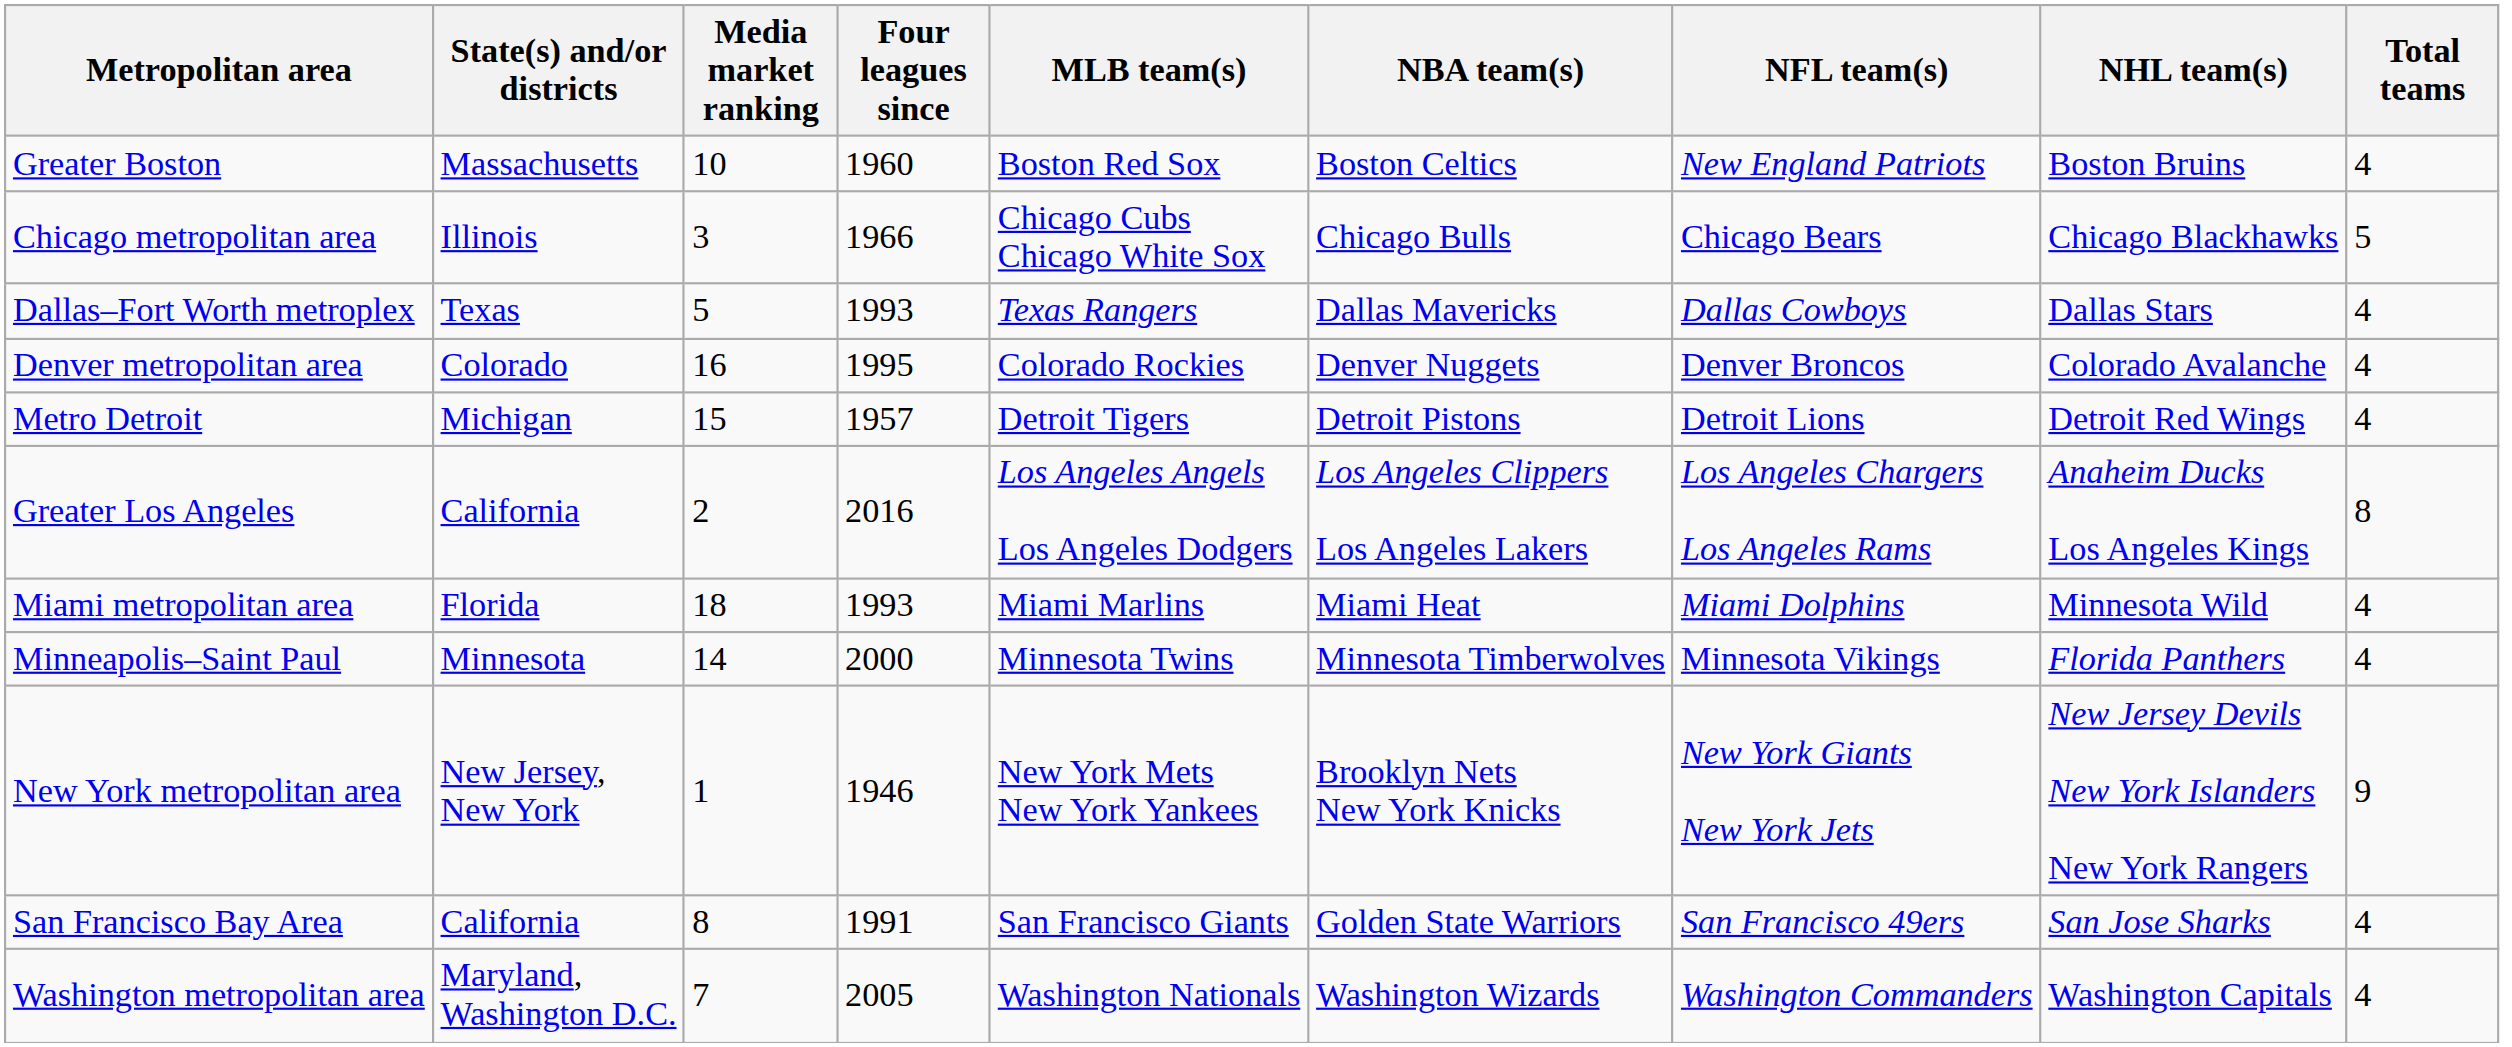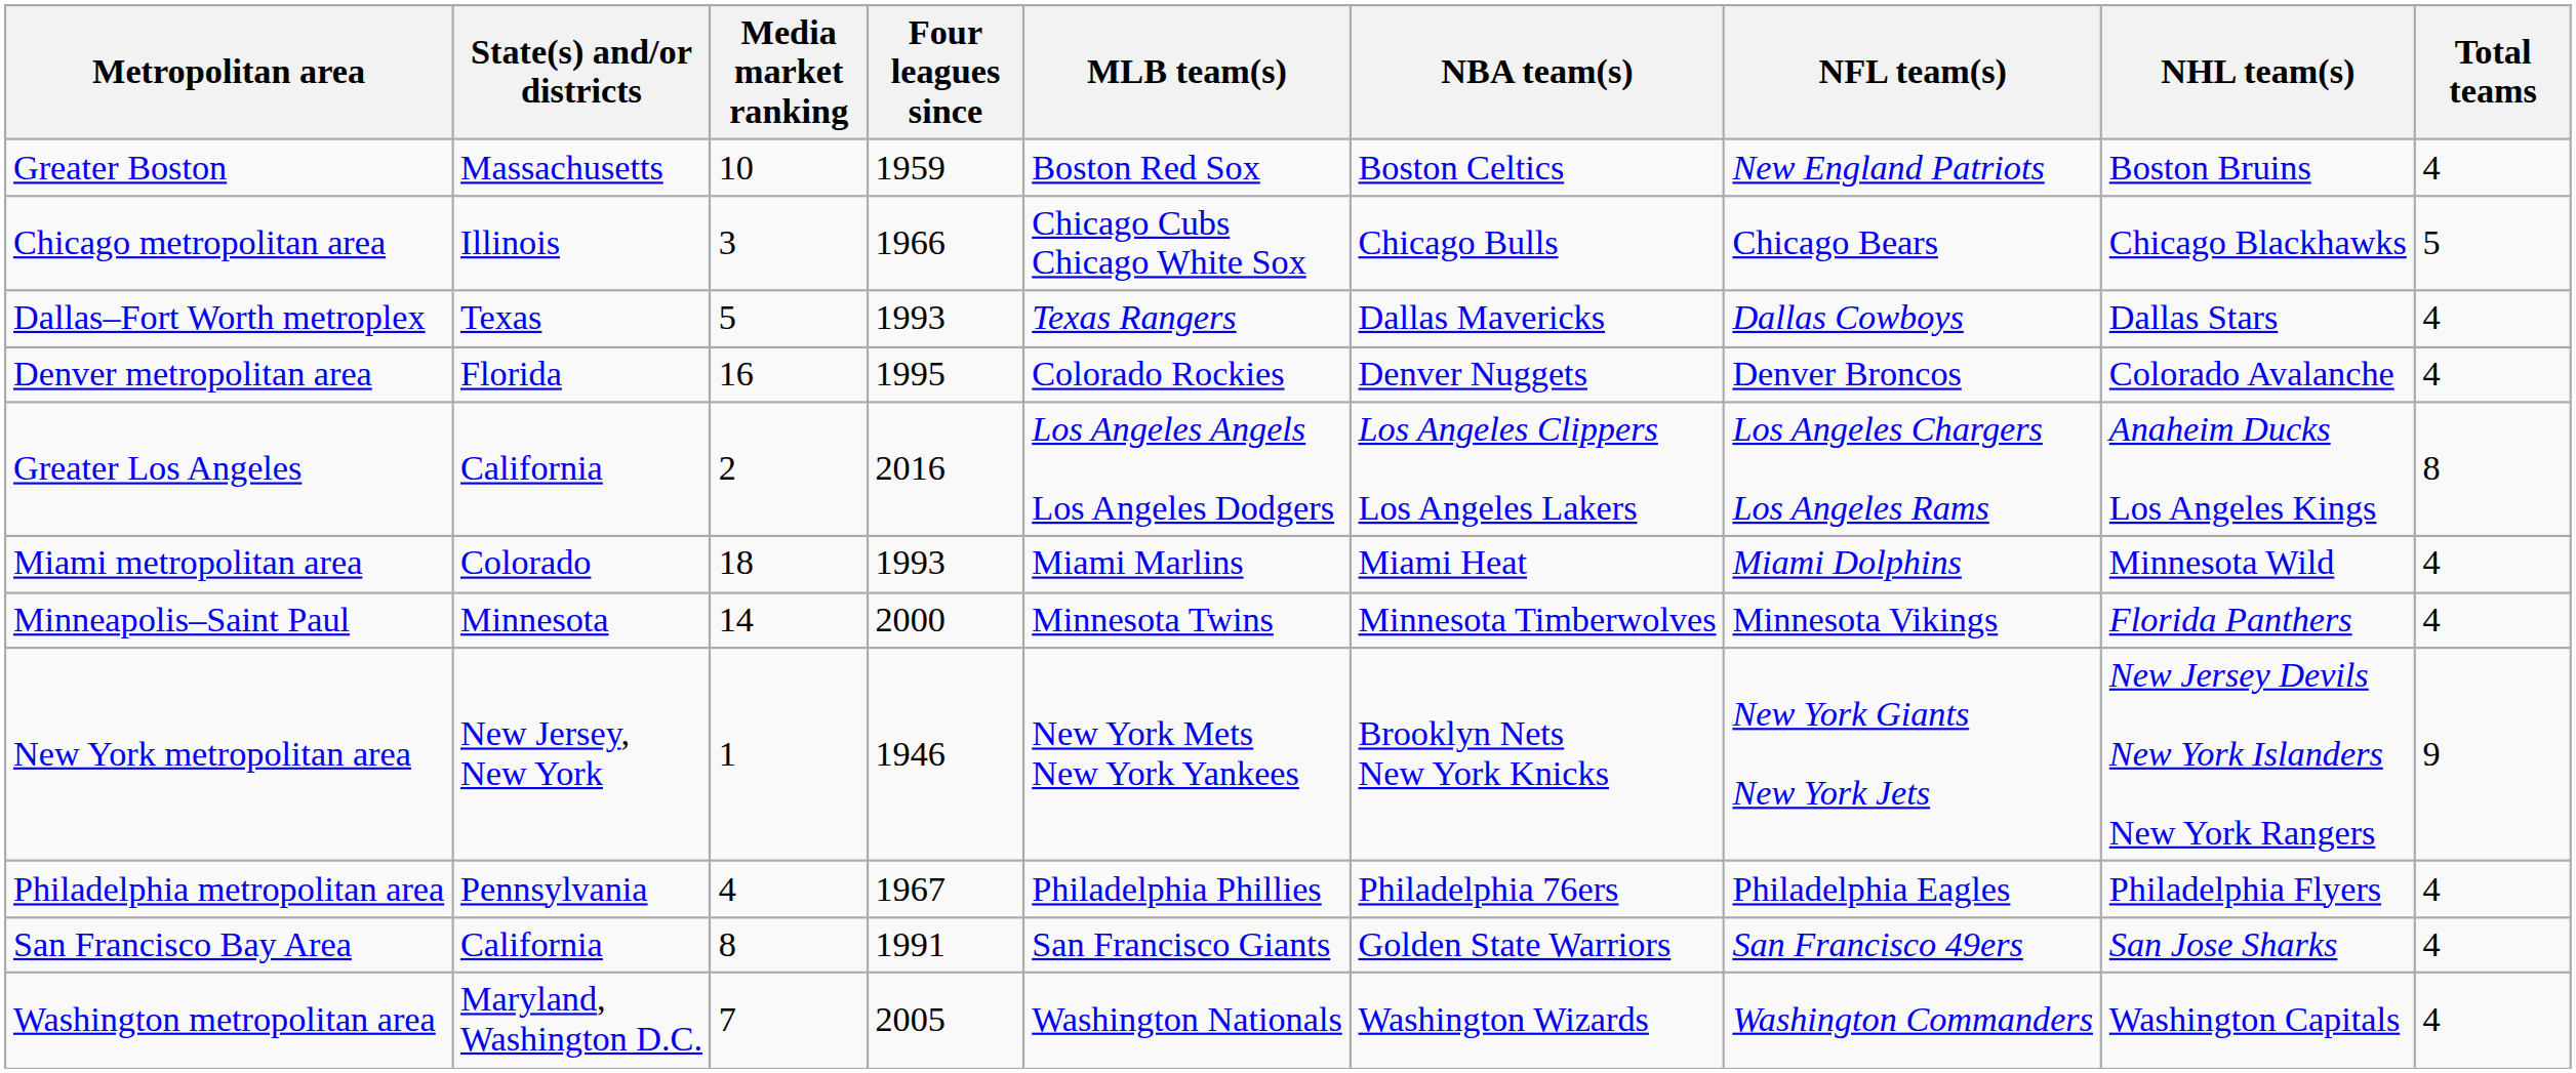 <table class="wikitable sortable">
 <tr>
 <th style=max-width:4em>Metropolitan area</th>
 <th style=max-width:4em>State(s) and/or districts</th>
 <th style=max-width:4em>Media market ranking </th>
 <th style=max-width:4em>Four leagues since</th>
 <th style=max-width:4em>MLB team(s)</th>
 <th style=max-width:4em>NBA team(s)</th>
 <th style=max-width:4em>NFL team(s)</th>
 <th style=max-width:4em>NHL team(s)</th>
 <th style=max-width:4em>Total teams</th>
 </tr>
 <tr>
 <td><a href='#'>Greater Boston</a></td>
 <td><a href='#'>Massachusetts</a></td>
 <td>10</td>
-<td>1960</td>
+<td>1959</td>
 <td><a href='#'>Boston Red Sox</a></td>
 <td><a href='#'>Boston Celtics</a></td>
 <td><em><a href='#'>New England Patriots</a></em><br></td>
 <td><a href='#'>Boston Bruins</a></td>
 <td>4</td>
 </tr>
 <tr>
 <td><a href='#'>Chicago metropolitan area</a></td>
 <td><a href='#'>Illinois</a></td>
 <td>3</td>
 <td>1966</td>
 <td><a href='#'>Chicago Cubs</a><br><a href='#'>Chicago White Sox</a></td>
 <td><a href='#'>Chicago Bulls</a></td>
 <td><a href='#'>Chicago Bears</a></td>
 <td><a href='#'>Chicago Blackhawks</a></td>
 <td>5</td>
 </tr>
 <tr>
 <td><a href='#'>Dallas–Fort Worth metroplex</a></td>
 <td><a href='#'>Texas</a></td>
 <td>5</td>
 <td>1993</td>
 <td><em><a href='#'>Texas Rangers</a></em><br></td>
 <td><a href='#'>Dallas Mavericks</a></td>
 <td><em><a href='#'>Dallas Cowboys</a></em><br></td>
 <td><a href='#'>Dallas Stars</a></td>
 <td>4</td>
 </tr>
 <tr>
 <td><a href='#'>Denver metropolitan area</a></td>
-<td><a href='#'>Colorado</a></td>
+<td><a href='#'>Florida</a></td>
 <td>16</td>
 <td>1995</td>
 <td><a href='#'>Colorado Rockies</a></td>
 <td><a href='#'>Denver Nuggets</a></td>
 <td><a href='#'>Denver Broncos</a></td>
 <td><a href='#'>Colorado Avalanche</a></td>
-<td>4</td>
-</tr>
-<tr>
-<td><a href='#'>Metro Detroit</a></td>
-<td><a href='#'>Michigan</a></td>
-<td>15</td>
-<td>1957</td>
-<td><a href='#'>Detroit Tigers</a></td>
-<td><a href='#'>Detroit Pistons</a></td>
-<td><a href='#'>Detroit Lions</a></td>
-<td><a href='#'>Detroit Red Wings</a></td>
 <td>4</td>
 </tr>
 <tr>
 <td><a href='#'>Greater Los Angeles</a></td>
 <td><a href='#'>California</a></td>
 <td>2</td>
 <td>2016</td>
 <td><em><a href='#'>Los Angeles Angels</a></em><br><br><a href='#'>Los Angeles Dodgers</a></td>
 <td><em><a href='#'>Los Angeles Clippers</a></em><br><br><a href='#'>Los Angeles Lakers</a></td>
 <td><em><a href='#'>Los Angeles Chargers</a></em><br><br><em><a href='#'>Los Angeles Rams</a></em><br></td>
 <td><em><a href='#'>Anaheim Ducks</a></em><br><br><a href='#'>Los Angeles Kings</a></td>
 <td>8</td>
 </tr>
 <tr>
 <td><a href='#'>Miami metropolitan area</a></td>
-<td><a href='#'>Florida</a></td>
+<td><a href='#'>Colorado</a></td>
 <td>18</td>
 <td>1993</td>
 <td><a href='#'>Miami Marlins</a></td>
 <td><a href='#'>Miami Heat</a></td>
 <td><em><a href='#'>Miami Dolphins</a></em><br></td>
 <td><a href='#'>Minnesota Wild</a><br></td>
 <td>4</td>
 </tr>
 <tr>
 <td><a href='#'>Minneapolis–Saint Paul</a></td>
 <td><a href='#'>Minnesota</a></td>
 <td>14</td>
 <td>2000</td>
 <td><a href='#'>Minnesota Twins</a><br></td>
 <td><a href='#'>Minnesota Timberwolves</a><br></td>
 <td><a href='#'>Minnesota Vikings</a><br></td>
 <td><em><a href='#'>Florida Panthers</a></em><br></td>
 <td>4</td>
 </tr>
 <tr>
 <td><a href='#'>New York metropolitan area</a></td>
 <td><a href='#'>New Jersey</a>,<br><a href='#'>New York</a></td>
 <td>1</td>
 <td>1946</td>
 <td><a href='#'>New York Mets</a><br><a href='#'>New York Yankees</a></td>
 <td><a href='#'>Brooklyn Nets</a><br><a href='#'>New York Knicks</a></td>
 <td><em><a href='#'>New York Giants</a></em><br><br><em><a href='#'>New York Jets</a></em><br></td>
 <td><em><a href='#'>New Jersey Devils</a></em><br><br><em><a href='#'>New York Islanders</a></em><br><br><a href='#'>New York Rangers</a></td>
 <td>9</td>
 </tr>
 <tr>
+<td><a href='#'>Philadelphia metropolitan area</a></td>
+<td><a href='#'>Pennsylvania</a></td>
+<td>4</td>
+<td>1967</td>
+<td><a href='#'>Philadelphia Phillies</a></td>
+<td><a href='#'>Philadelphia 76ers</a></td>
+<td><a href='#'>Philadelphia Eagles</a></td>
+<td><a href='#'>Philadelphia Flyers</a></td>
+<td>4</td>
+</tr>
+<tr>
 <td><a href='#'>San Francisco Bay Area</a></td>
 <td><a href='#'>California</a></td>
 <td>8</td>
 <td>1991</td>
 <td><a href='#'>San Francisco Giants</a></td>
 <td><a href='#'>Golden State Warriors</a></td>
 <td><em><a href='#'>San Francisco 49ers</a></em><br></td>
 <td><em><a href='#'>San Jose Sharks</a></em><br></td>
 <td>4</td>
 </tr>
 <tr>
 <td><a href='#'>Washington metropolitan area</a></td>
 <td><a href='#'>Maryland</a>,<br><a href='#'>Washington D.C.</a></td>
 <td>7</td>
 <td>2005</td>
 <td><a href='#'>Washington Nationals</a></td>
 <td><a href='#'>Washington Wizards</a></td>
 <td><em><a href='#'>Washington Commanders</a></em><br></td>
 <td><a href='#'>Washington Capitals</a></td>
 <td>4</td>
 </tr>
 </table>
